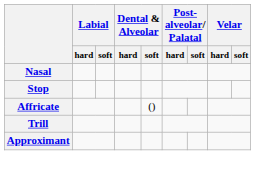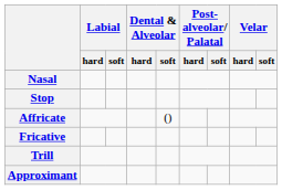 <table class="wikitable nowrap" style="text-align: center;">
 <tr>
 <th rowspan="2"></th>
 <th colspan="2"><a href='#'>Labial</a></th>
 <th colspan="2"><a href='#'>Dental</a> & <br> <a href='#'>Alveolar</a></th>
 <th colspan="2"><a href='#'>Post-<br>alveolar</a>/<br><a href='#'>Palatal</a></th>
 <th colspan="2"><a href='#'>Velar</a></th>
 </tr>
 <tr>
 <th><small>hard</small></th>
 <th><small>soft</small></th>
 <th><small>hard</small></th>
 <th><small>soft</small></th>
 <th><small>hard</small></th>
 <th><small>soft</small></th>
 <th><small>hard</small></th>
 <th><small>soft</small></th>
 </tr>
 <tr>
 <th><a href='#'>Nasal</a></th>
 <td></td>
 <td></td>
 <td></td>
 <td></td>
 <td colspan="2"></td>
 <td colspan="2"></td>
 </tr>
 <tr>
 <th><a href='#'>Stop</a></th>
 <td>   </td>
 <td>   </td>
 <td>   </td>
 <td>   </td>
 <td colspan="2"></td>
 <td>   </td>
 <td>   </td>
 </tr>
 <tr>
 <th><a href='#'>Affricate</a></th>
 <td colspan="2"></td>
 <td></td>
 <td>()</td>
 <td> </td>
 <td></td>
 <td colspan="2"></td>
 </tr>
 <tr>
+<th><a href='#'>Fricative</a></th>
+<td>   </td>
+<td>   </td>
+<td>   </td>
+<td>   </td>
+<td>   </td>
+<td>   </td>
+<td>    </td>
+<td>  </td>
+</tr>
+<tr>
 <th><a href='#'>Trill</a></th>
 <td colspan="2"></td>
 <td></td>
 <td></td>
 <td colspan="2"></td>
 <td colspan="2"></td>
 </tr>
 <tr>
 <th><a href='#'>Approximant</a></th>
 <td colspan="2"></td>
 <td></td>
 <td></td>
 <td> </td>
 <td></td>
 <td colspan="2"></td>
 </tr>
 </table>
